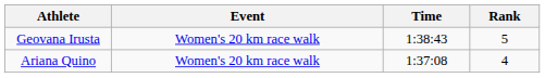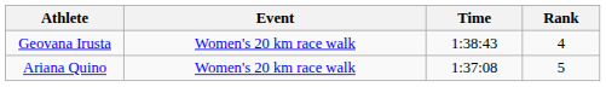 <table class="wikitable" style="font-size:95%; text-align:center;" width="95%">
 <tr>
 <th>Athlete</th>
 <th>Event</th>
 <th>Time</th>
 <th>Rank</th>
 </tr>
 <tr>
 <td width=20%><a href='#'>Geovana Irusta</a></td>
 <td><a href='#'>Women's 20 km race walk</a></td>
 <td>1:38:43</td>
-<td>5</td>
+<td>4</td>
 </tr>
 <tr>
 <td width=20%><a href='#'>Ariana Quino</a></td>
 <td><a href='#'>Women's 20 km race walk</a></td>
 <td>1:37:08</td>
-<td>4</td>
+<td>5</td>
 </tr>
 </table>
